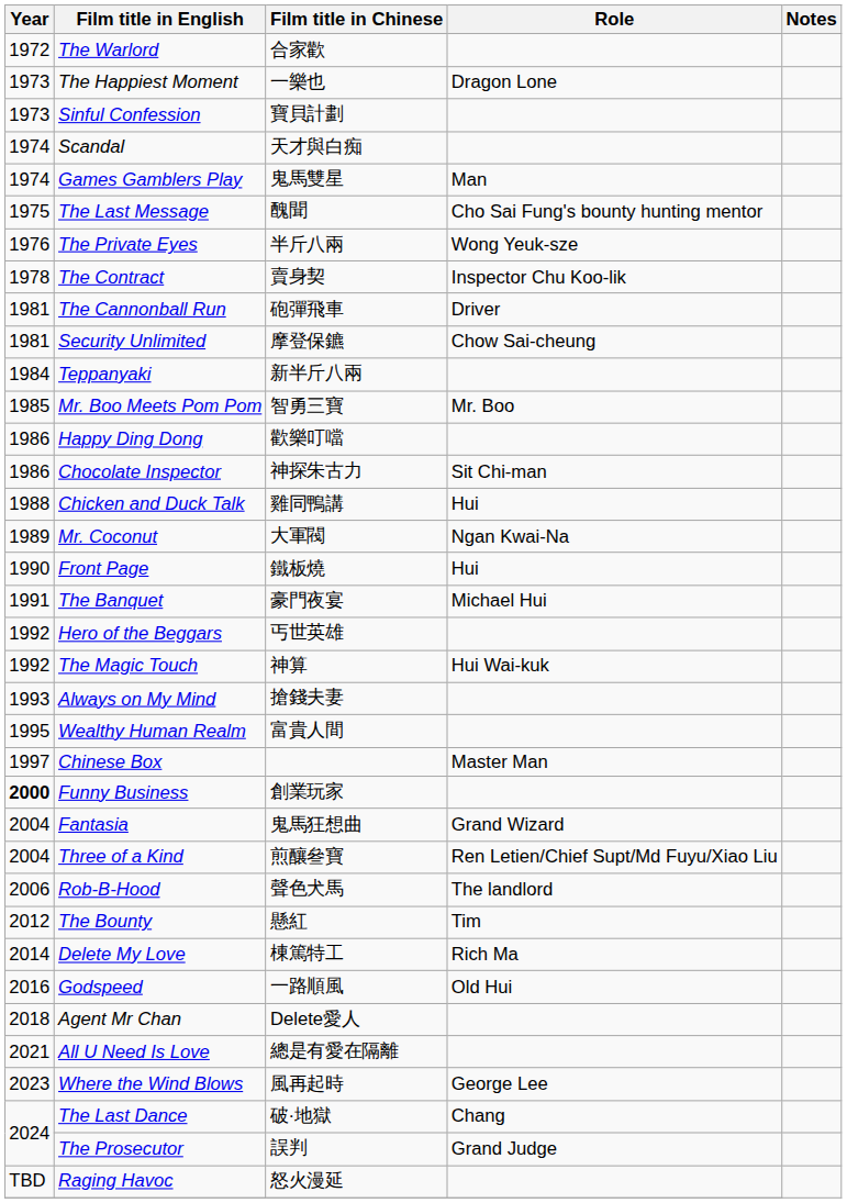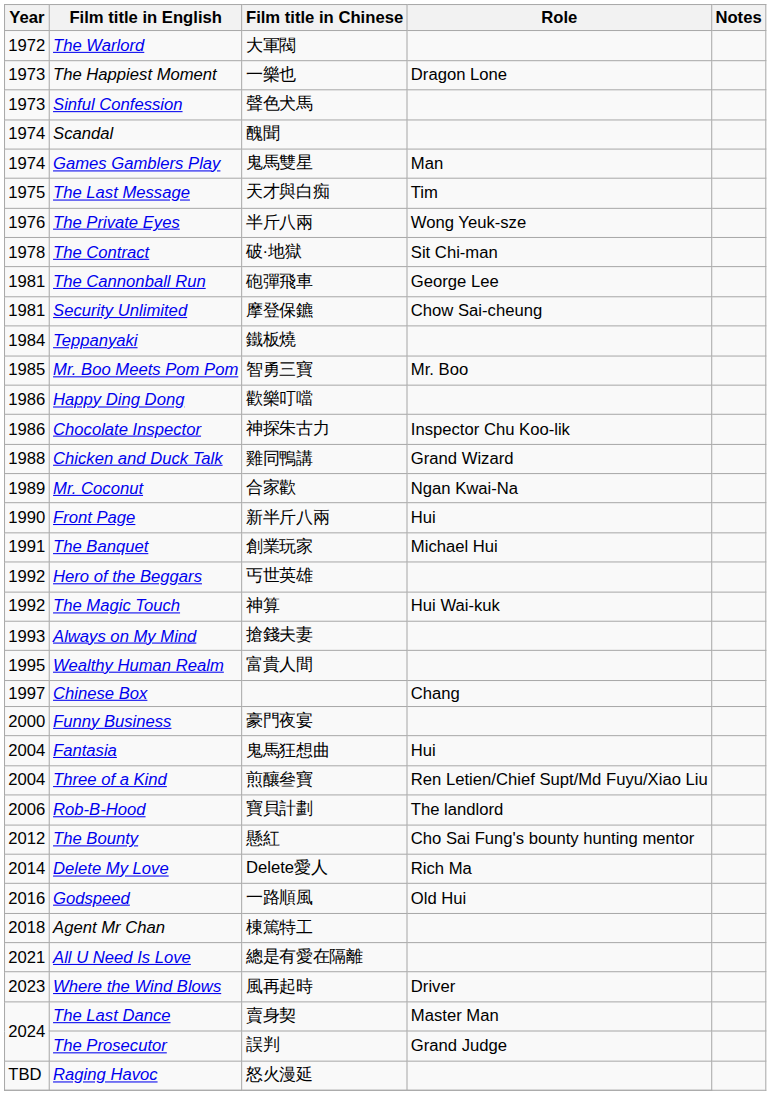 <table class="wikitable sortable">
 <tr>
 <th>Year</th>
 <th>Film title in English</th>
 <th>Film title in Chinese</th>
 <th>Role</th>
 <th>Notes</th>
 </tr>
 <tr>
 <td>1972</td>
 <td><em><a href='#'>The Warlord</a></em></td>
-<td>合家歡</td>
+<td>大軍閥</td>
 <td></td>
 <td></td>
 </tr>
 <tr>
 <td>1973</td>
 <td><em>The Happiest Moment</em></td>
 <td>一樂也</td>
 <td>Dragon Lone</td>
 <td></td>
 </tr>
 <tr>
 <td>1973</td>
 <td><em><a href='#'>Sinful Confession</a></em></td>
-<td>寶貝計劃</td>
+<td>聲色犬馬</td>
 <td></td>
 <td></td>
 </tr>
 <tr>
 <td>1974</td>
 <td><em>Scandal</em></td>
-<td>天才與白痴</td>
+<td>醜聞</td>
 <td></td>
 <td></td>
 </tr>
 <tr>
 <td>1974</td>
 <td><em><a href='#'>Games Gamblers Play</a></em></td>
 <td>鬼馬雙星</td>
 <td>Man</td>
 <td></td>
 </tr>
 <tr>
 <td>1975</td>
 <td><em><a href='#'>The Last Message</a></em></td>
-<td>醜聞</td>
-<td>Cho Sai Fung's bounty hunting mentor</td>
+<td>天才與白痴</td>
+<td>Tim</td>
 <td></td>
 </tr>
 <tr>
 <td>1976</td>
 <td><em><a href='#'>The Private Eyes</a></em></td>
 <td>半斤八兩</td>
 <td>Wong Yeuk-sze</td>
 <td></td>
 </tr>
 <tr>
 <td>1978</td>
 <td><em><a href='#'>The Contract</a></em></td>
-<td>賣身契</td>
-<td>Inspector Chu Koo-lik</td>
+<td>破·地獄</td>
+<td>Sit Chi-man</td>
 <td></td>
 </tr>
 <tr>
 <td>1981</td>
 <td><em><a href='#'>The Cannonball Run</a></em></td>
 <td>砲彈飛車</td>
-<td>Driver</td>
+<td>George Lee</td>
 <td></td>
 </tr>
 <tr>
 <td>1981</td>
 <td><em><a href='#'>Security Unlimited</a></em></td>
 <td>摩登保鑣</td>
 <td>Chow Sai-cheung</td>
 <td></td>
 </tr>
 <tr>
 <td>1984</td>
 <td><em><a href='#'>Teppanyaki</a></em></td>
-<td>新半斤八兩</td>
+<td>鐵板燒</td>
 <td></td>
 <td></td>
 </tr>
 <tr>
 <td>1985</td>
 <td><em><a href='#'>Mr. Boo Meets Pom Pom</a></em></td>
 <td>智勇三寶</td>
 <td>Mr. Boo</td>
 <td></td>
 </tr>
 <tr>
 <td>1986</td>
 <td><em><a href='#'>Happy Ding Dong</a></em></td>
 <td>歡樂叮噹</td>
 <td></td>
 <td></td>
 </tr>
 <tr>
 <td>1986</td>
 <td><em><a href='#'>Chocolate Inspector</a></em></td>
 <td>神探朱古力</td>
-<td>Sit Chi-man</td>
+<td>Inspector Chu Koo-lik</td>
 <td></td>
 </tr>
 <tr>
 <td>1988</td>
 <td><em><a href='#'>Chicken and Duck Talk</a></em></td>
 <td>雞同鴨講</td>
-<td>Hui</td>
+<td>Grand Wizard</td>
 <td></td>
 </tr>
 <tr>
 <td>1989</td>
 <td><em><a href='#'>Mr. Coconut</a></em></td>
-<td>大軍閥</td>
+<td>合家歡</td>
 <td>Ngan Kwai-Na</td>
 <td></td>
 </tr>
 <tr>
 <td>1990</td>
 <td><em><a href='#'>Front Page</a></em></td>
-<td>鐵板燒</td>
+<td>新半斤八兩</td>
 <td>Hui</td>
 <td></td>
 </tr>
 <tr>
 <td>1991</td>
 <td><em><a href='#'>The Banquet</a></em></td>
-<td>豪門夜宴</td>
+<td>創業玩家</td>
 <td>Michael Hui</td>
 <td></td>
 </tr>
 <tr>
 <td>1992</td>
 <td><em><a href='#'>Hero of the Beggars</a></em></td>
 <td>丐世英雄</td>
 <td></td>
 <td></td>
 </tr>
 <tr>
 <td>1992</td>
 <td><em><a href='#'>The Magic Touch</a></em></td>
 <td>神算</td>
 <td>Hui Wai-kuk</td>
 <td></td>
 </tr>
 <tr>
 <td>1993</td>
 <td><em><a href='#'>Always on My Mind</a></em></td>
 <td>搶錢夫妻</td>
 <td></td>
 <td></td>
 </tr>
 <tr>
 <td>1995</td>
 <td><em><a href='#'>Wealthy Human Realm</a></em></td>
 <td>富貴人間</td>
 <td></td>
 <td></td>
 </tr>
 <tr>
 <td>1997</td>
 <td><em><a href='#'>Chinese Box</a></em></td>
 <td></td>
-<td>Master Man</td>
+<td>Chang</td>
 <td></td>
 </tr>
 <tr>
-<td><strong>2000</strong></td>
+<td>2000</td>
 <td><em><a href='#'>Funny Business</a></em></td>
-<td>創業玩家</td>
+<td>豪門夜宴</td>
 <td></td>
 <td></td>
 </tr>
 <tr>
 <td>2004</td>
 <td><em><a href='#'>Fantasia</a></em></td>
 <td>鬼馬狂想曲</td>
-<td>Grand Wizard</td>
+<td>Hui</td>
 <td></td>
 </tr>
 <tr>
 <td>2004</td>
 <td><em><a href='#'>Three of a Kind</a></em></td>
 <td>煎釀叄寶</td>
 <td>Ren Letien/Chief Supt/Md Fuyu/Xiao Liu</td>
 <td></td>
 </tr>
 <tr>
 <td>2006</td>
 <td><em><a href='#'>Rob-B-Hood</a></em></td>
-<td>聲色犬馬</td>
+<td>寶貝計劃</td>
 <td>The landlord</td>
 <td></td>
 </tr>
 <tr>
 <td>2012</td>
 <td><em><a href='#'>The Bounty</a></em></td>
 <td>懸紅</td>
-<td>Tim</td>
+<td>Cho Sai Fung's bounty hunting mentor</td>
 <td></td>
 </tr>
 <tr>
 <td>2014</td>
 <td><em><a href='#'>Delete My Love</a></em></td>
-<td>棟篤特工</td>
+<td>Delete愛人</td>
 <td>Rich Ma</td>
 <td></td>
 </tr>
 <tr>
 <td>2016</td>
 <td><em><a href='#'>Godspeed</a></em></td>
 <td>一路順風</td>
 <td>Old Hui</td>
 <td></td>
 </tr>
 <tr>
 <td>2018</td>
 <td><em>Agent Mr Chan</em></td>
-<td>Delete愛人</td>
+<td>棟篤特工</td>
 <td></td>
 <td></td>
 </tr>
 <tr>
 <td>2021</td>
 <td><em><a href='#'>All U Need Is Love</a></em></td>
 <td>總是有愛在隔離</td>
 <td></td>
 <td></td>
 </tr>
 <tr>
 <td>2023</td>
 <td><em><a href='#'>Where the Wind Blows</a></em></td>
 <td>風再起時</td>
-<td>George Lee</td>
+<td>Driver</td>
 <td></td>
 </tr>
 <tr>
 <td rowspan="2">2024</td>
 <td><em><a href='#'>The Last Dance</a></em></td>
-<td>破·地獄</td>
-<td>Chang</td>
+<td>賣身契</td>
+<td>Master Man</td>
 <td></td>
 </tr>
 <tr>
 <td><em><a href='#'>The Prosecutor</a></em></td>
 <td>誤判</td>
 <td>Grand Judge</td>
 <td></td>
 </tr>
 <tr>
 <td>TBD</td>
 <td><em><a href='#'>Raging Havoc</a></em></td>
 <td>怒火漫延</td>
 <td></td>
 </tr>
 <tr>
 </tr>
 </table>
